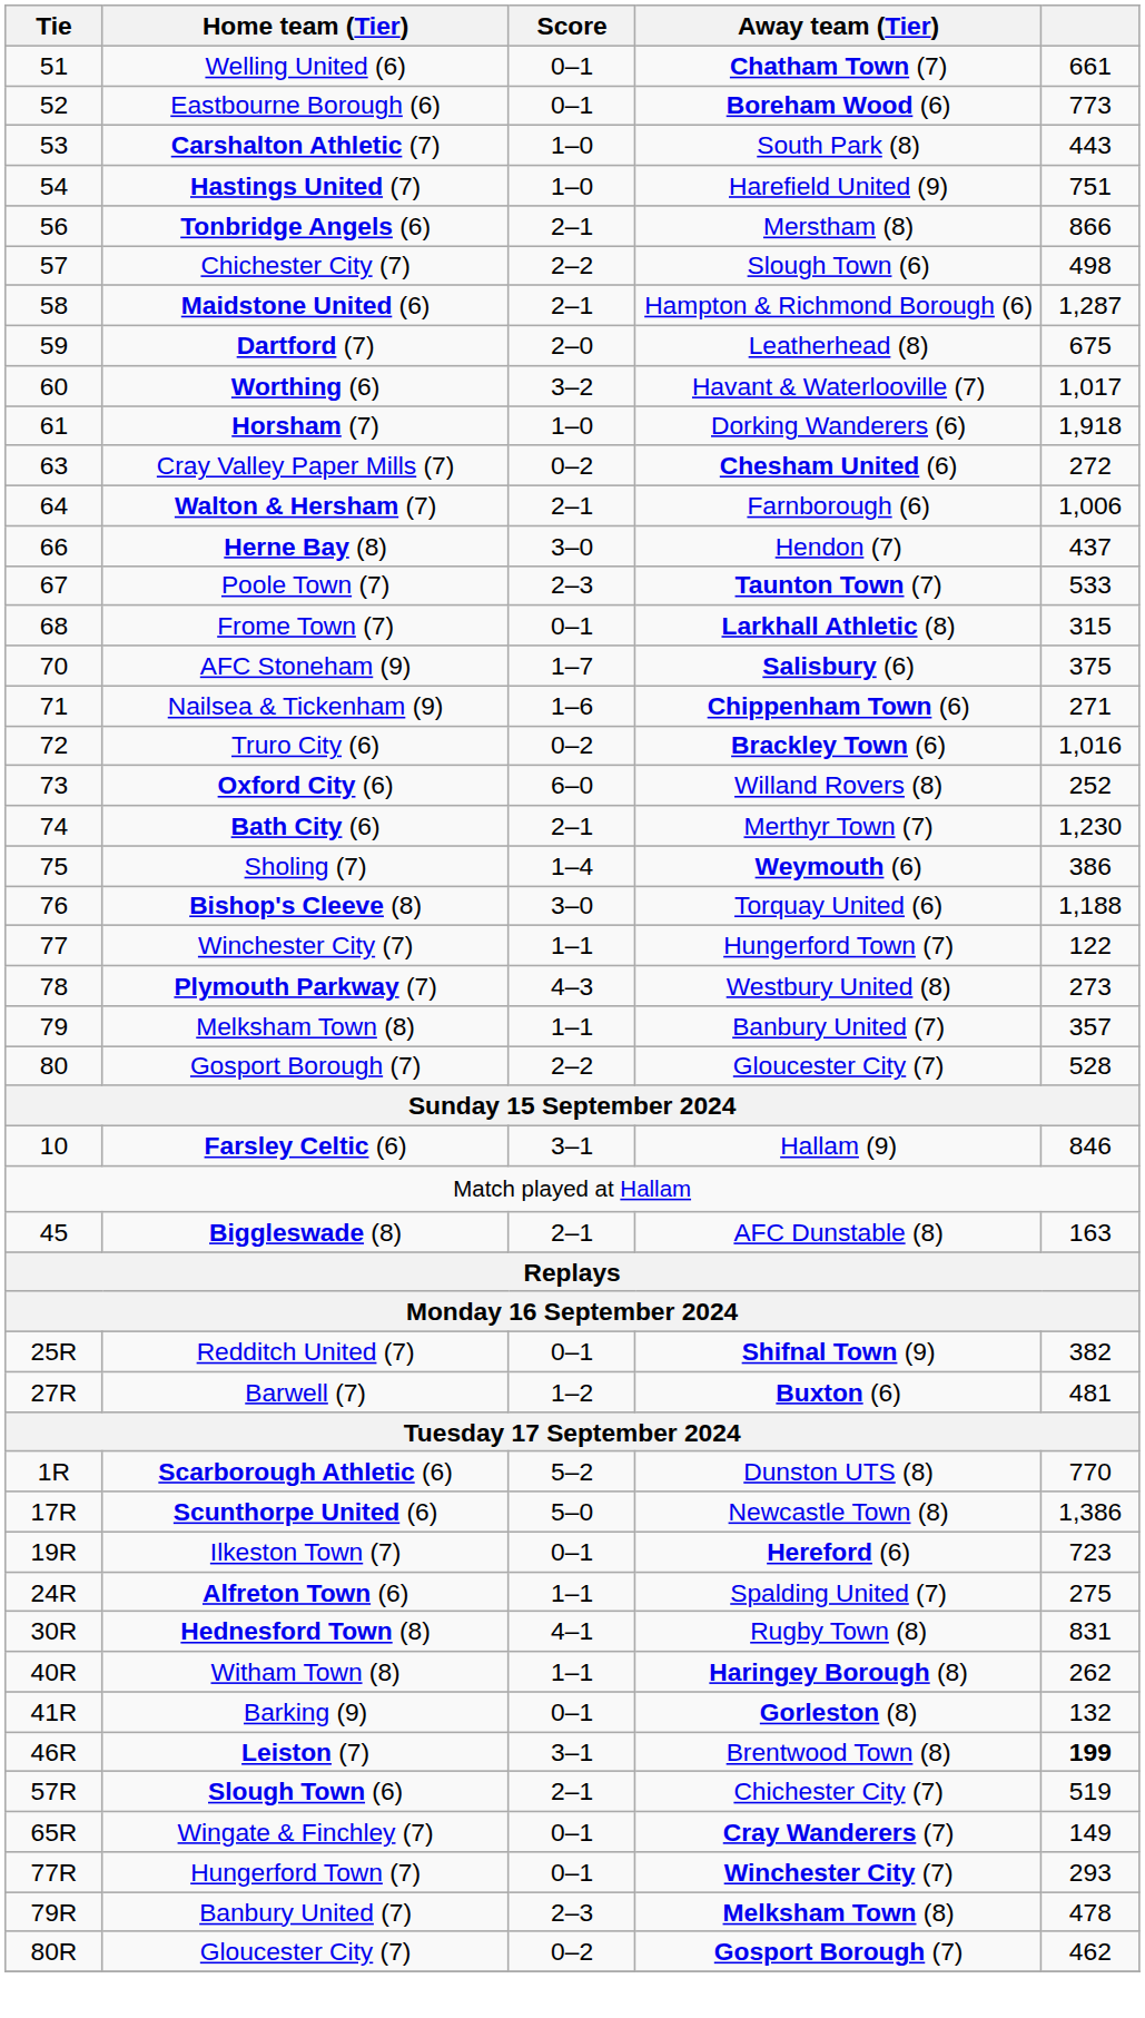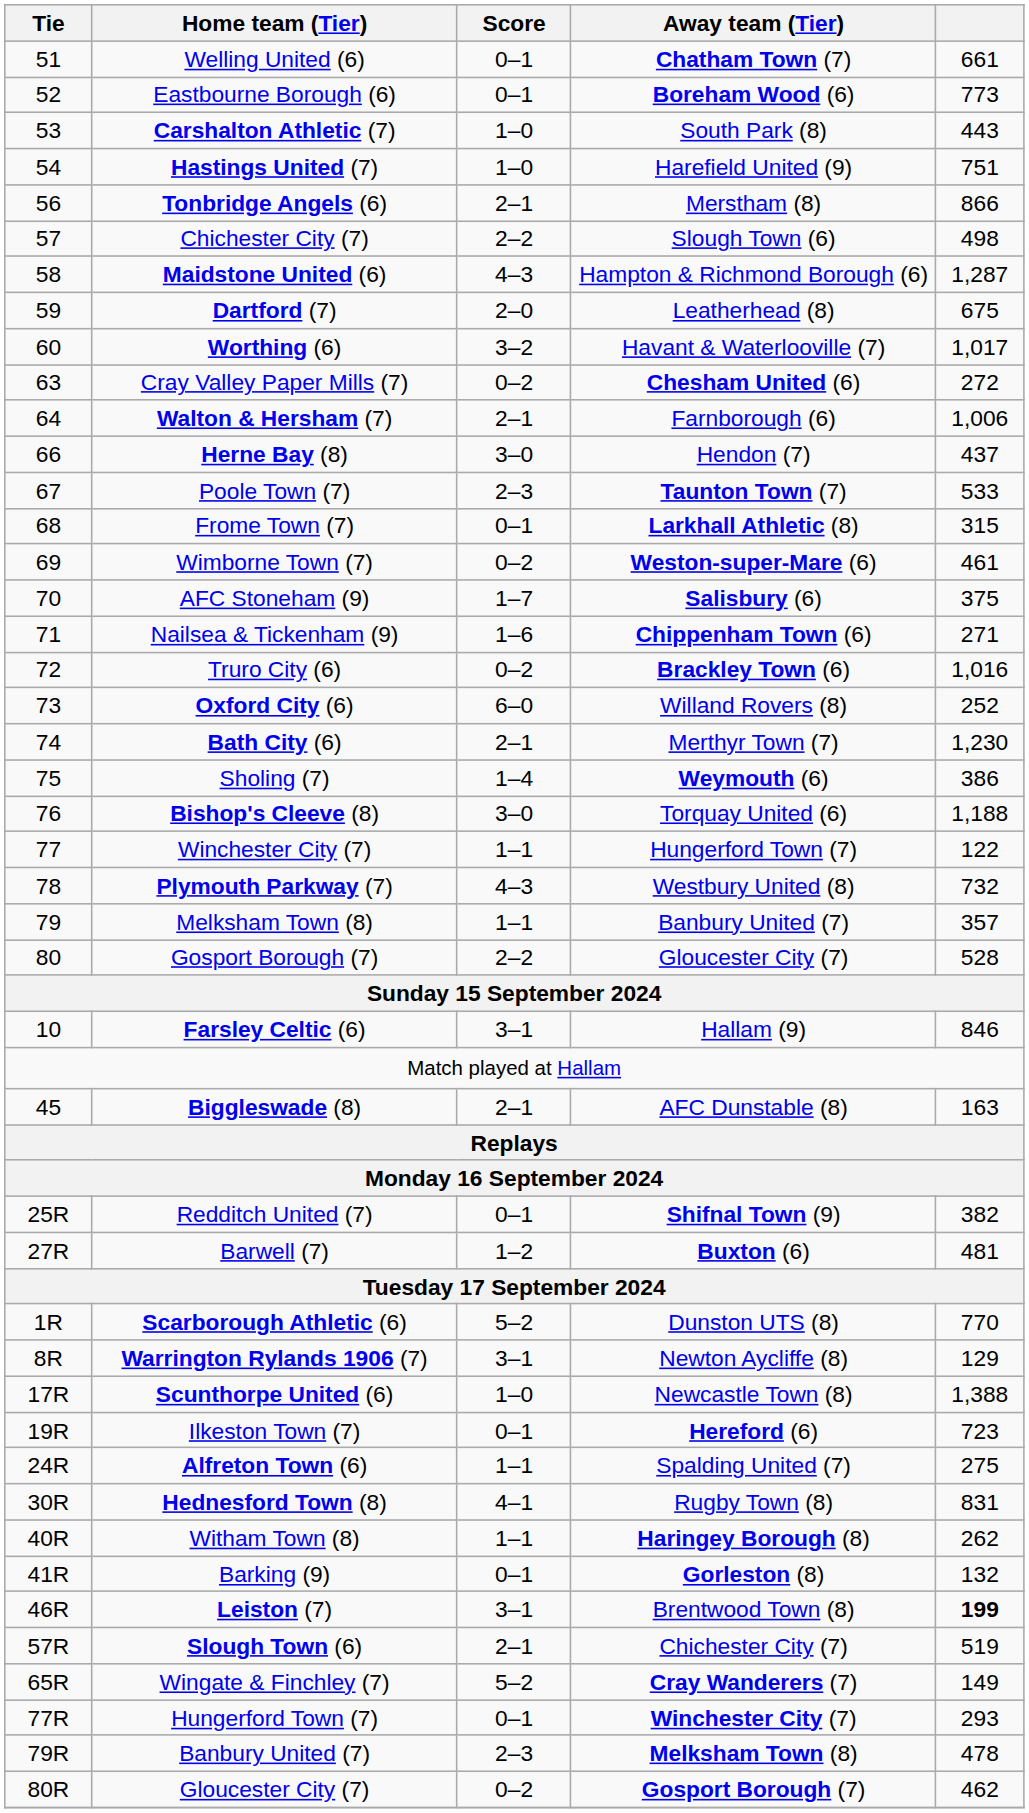 <table class="wikitable" style="text-align:center; font-size:90%">
 <tr>
 <th scope="col" style="width:  8.43%;">Tie</th>
 <th scope="col" style="width: 35.29%;">Home team (<a href='#'>Tier</a>)</th>
 <th scope="col" style="width: 11.00%;">Score</th>
 <th scope="col" style="width: 35.29%;">Away team (<a href='#'>Tier</a>)</th>
 <th scope="col" style="width:  8.43%;"></th>
 </tr>
 <tr>
 <td>51</td>
 <td><a href='#'>Welling United</a> (6)</td>
 <td>0–1</td>
 <td><strong><a href='#'>Chatham Town</a></strong> (7)</td>
 <td>661</td>
 </tr>
 <tr>
 <td>52</td>
 <td><a href='#'>Eastbourne Borough</a> (6)</td>
 <td>0–1</td>
 <td><strong><a href='#'>Boreham Wood</a></strong> (6)</td>
 <td>773</td>
 </tr>
 <tr>
 <td>53</td>
 <td><strong><a href='#'>Carshalton Athletic</a></strong> (7)</td>
 <td>1–0</td>
 <td><a href='#'>South Park</a> (8)</td>
 <td>443</td>
 </tr>
 <tr>
 <td>54</td>
 <td><strong><a href='#'>Hastings United</a></strong> (7)</td>
 <td>1–0</td>
 <td><a href='#'>Harefield United</a> (9)</td>
 <td>751</td>
 </tr>
 <tr>
 <td>56</td>
 <td><strong><a href='#'>Tonbridge Angels</a></strong> (6)</td>
 <td>2–1</td>
 <td><a href='#'>Merstham</a> (8)</td>
 <td>866</td>
 </tr>
 <tr>
 <td>57</td>
 <td><a href='#'>Chichester City</a> (7)</td>
 <td>2–2</td>
 <td><a href='#'>Slough Town</a> (6)</td>
 <td>498</td>
 </tr>
 <tr>
 <td>58</td>
 <td><strong><a href='#'>Maidstone United</a></strong> (6)</td>
-<td>2–1</td>
+<td>4–3</td>
 <td><a href='#'>Hampton & Richmond Borough</a> (6)</td>
 <td>1,287</td>
 </tr>
 <tr>
 <td>59</td>
 <td><strong><a href='#'>Dartford</a></strong> (7)</td>
 <td>2–0</td>
 <td><a href='#'>Leatherhead</a> (8)</td>
 <td>675</td>
 </tr>
 <tr>
 <td>60</td>
 <td><strong><a href='#'>Worthing</a></strong> (6)</td>
 <td>3–2</td>
 <td><a href='#'>Havant & Waterlooville</a> (7)</td>
 <td>1,017</td>
-</tr>
-<tr>
-<td>61</td>
-<td><strong><a href='#'>Horsham</a></strong> (7)</td>
-<td>1–0</td>
-<td><a href='#'>Dorking Wanderers</a> (6)</td>
-<td>1,918</td>
 </tr>
 <tr>
 <td>63</td>
 <td><a href='#'>Cray Valley Paper Mills</a> (7)</td>
 <td>0–2</td>
 <td><strong><a href='#'>Chesham United</a></strong> (6)</td>
 <td>272</td>
 </tr>
 <tr>
 <td>64</td>
 <td><strong><a href='#'>Walton & Hersham</a></strong> (7)</td>
 <td>2–1</td>
 <td><a href='#'>Farnborough</a> (6)</td>
 <td>1,006</td>
 </tr>
 <tr>
 <td>66</td>
 <td><strong><a href='#'>Herne Bay</a></strong> (8)</td>
 <td>3–0</td>
 <td><a href='#'>Hendon</a> (7)</td>
 <td>437</td>
 </tr>
 <tr>
 <td>67</td>
 <td><a href='#'>Poole Town</a> (7)</td>
 <td>2–3</td>
 <td><strong><a href='#'>Taunton Town</a></strong> (7)</td>
 <td>533</td>
 </tr>
 <tr>
 <td>68</td>
 <td><a href='#'>Frome Town</a> (7)</td>
 <td>0–1</td>
 <td><strong><a href='#'>Larkhall Athletic</a></strong> (8)</td>
 <td>315</td>
+</tr>
+<tr>
+<td>69</td>
+<td><a href='#'>Wimborne Town</a> (7)</td>
+<td>0–2</td>
+<td><strong><a href='#'>Weston-super-Mare</a></strong> (6)</td>
+<td>461</td>
 </tr>
 <tr>
 <td>70</td>
 <td><a href='#'>AFC Stoneham</a> (9)</td>
 <td>1–7</td>
 <td><strong><a href='#'>Salisbury</a></strong> (6)</td>
 <td>375</td>
 </tr>
 <tr>
 <td>71</td>
 <td><a href='#'>Nailsea & Tickenham</a> (9)</td>
 <td>1–6</td>
 <td><strong><a href='#'>Chippenham Town</a></strong> (6)</td>
 <td>271</td>
 </tr>
 <tr>
 <td>72</td>
 <td><a href='#'>Truro City</a> (6)</td>
 <td>0–2</td>
 <td><strong><a href='#'>Brackley Town</a></strong> (6)</td>
 <td>1,016</td>
 </tr>
 <tr>
 <td>73</td>
 <td><strong><a href='#'>Oxford City</a></strong> (6)</td>
 <td>6–0</td>
 <td><a href='#'>Willand Rovers</a> (8)</td>
 <td>252</td>
 </tr>
 <tr>
 <td>74</td>
 <td><strong><a href='#'>Bath City</a></strong> (6)</td>
 <td>2–1</td>
 <td><a href='#'>Merthyr Town</a> (7)</td>
 <td>1,230</td>
 </tr>
 <tr>
 <td>75</td>
 <td><a href='#'>Sholing</a> (7)</td>
 <td>1–4</td>
 <td><strong><a href='#'>Weymouth</a></strong> (6)</td>
 <td>386</td>
 </tr>
 <tr>
 <td>76</td>
 <td><strong><a href='#'>Bishop's Cleeve</a></strong> (8)</td>
 <td>3–0</td>
 <td><a href='#'>Torquay United</a> (6)</td>
 <td>1,188</td>
 </tr>
 <tr>
 <td>77</td>
 <td><a href='#'>Winchester City</a> (7)</td>
 <td>1–1</td>
 <td><a href='#'>Hungerford Town</a> (7)</td>
 <td>122</td>
 </tr>
 <tr>
 <td>78</td>
 <td><strong><a href='#'>Plymouth Parkway</a></strong> (7)</td>
 <td>4–3</td>
 <td><a href='#'>Westbury United</a> (8)</td>
-<td>273</td>
+<td>732</td>
 </tr>
 <tr>
 <td>79</td>
 <td><a href='#'>Melksham Town</a> (8)</td>
 <td>1–1</td>
 <td><a href='#'>Banbury United</a> (7)</td>
 <td>357</td>
 </tr>
 <tr>
 <td>80</td>
 <td><a href='#'>Gosport Borough</a> (7)</td>
 <td>2–2</td>
 <td><a href='#'>Gloucester City</a> (7)</td>
 <td>528</td>
 </tr>
 <tr>
 <th colspan="5">Sunday 15 September 2024</th>
 </tr>
 <tr>
 <td>10</td>
 <td><strong><a href='#'>Farsley Celtic</a></strong> (6)</td>
 <td>3–1</td>
 <td><a href='#'>Hallam</a> (9)</td>
 <td>846</td>
 </tr>
 <tr>
 <td colspan="5" style="height:20px; text-align:center; font-size:90%">Match played at <a href='#'>Hallam</a></td>
 </tr>
 <tr>
 <td>45</td>
 <td><strong><a href='#'>Biggleswade</a></strong> (8)</td>
 <td>2–1</td>
 <td><a href='#'>AFC Dunstable</a> (8)</td>
 <td>163</td>
 </tr>
 <tr>
 <th colspan="5">Replays</th>
 </tr>
 <tr>
 <th colspan="5">Monday 16 September 2024</th>
 </tr>
 <tr>
 <td>25R</td>
 <td><a href='#'>Redditch United</a> (7)</td>
 <td>0–1</td>
 <td><strong><a href='#'>Shifnal Town</a></strong> (9)</td>
 <td>382</td>
 </tr>
 <tr>
 <td>27R</td>
 <td><a href='#'>Barwell</a> (7)</td>
 <td>1–2</td>
 <td><strong><a href='#'>Buxton</a></strong> (6)</td>
 <td>481</td>
 </tr>
 <tr>
 <th colspan="5">Tuesday 17 September 2024</th>
 </tr>
 <tr>
 <td>1R</td>
 <td><strong><a href='#'>Scarborough Athletic</a></strong> (6)</td>
 <td>5–2</td>
 <td><a href='#'>Dunston UTS</a> (8)</td>
 <td>770</td>
 </tr>
 <tr>
+<td>8R</td>
+<td><strong><a href='#'>Warrington Rylands 1906</a></strong> (7)</td>
+<td>3–1</td>
+<td><a href='#'>Newton Aycliffe</a> (8)</td>
+<td>129</td>
+</tr>
+<tr>
 <td>17R</td>
 <td><strong><a href='#'>Scunthorpe United</a></strong> (6)</td>
-<td>5–0</td>
+<td>1–0</td>
 <td><a href='#'>Newcastle Town</a> (8)</td>
-<td>1,386</td>
+<td>1,388</td>
 </tr>
 <tr>
 <td>19R</td>
 <td><a href='#'>Ilkeston Town</a> (7)</td>
 <td>0–1</td>
 <td><strong><a href='#'>Hereford</a></strong> (6)</td>
 <td>723</td>
 </tr>
 <tr>
 <td>24R</td>
 <td><strong><a href='#'>Alfreton Town</a></strong> (6)</td>
 <td>1–1 </td>
 <td><a href='#'>Spalding United</a> (7)</td>
 <td>275</td>
 </tr>
 <tr>
 <td>30R</td>
 <td><strong><a href='#'>Hednesford Town</a></strong> (8)</td>
 <td>4–1</td>
 <td><a href='#'>Rugby Town</a> (8)</td>
 <td>831</td>
 </tr>
 <tr>
 <td>40R</td>
 <td><a href='#'>Witham Town</a> (8)</td>
 <td>1–1 </td>
 <td><strong><a href='#'>Haringey Borough</a></strong> (8)</td>
 <td>262</td>
 </tr>
 <tr>
 <td>41R</td>
 <td><a href='#'>Barking</a> (9)</td>
 <td>0–1</td>
 <td><strong><a href='#'>Gorleston</a></strong> (8)</td>
 <td>132</td>
 </tr>
 <tr>
 <td>46R</td>
 <td><strong><a href='#'>Leiston</a></strong> (7)</td>
 <td>3–1</td>
 <td><a href='#'>Brentwood Town</a> (8)</td>
 <td><strong>199</strong></td>
 </tr>
 <tr>
 <td>57R</td>
 <td><strong><a href='#'>Slough Town</a></strong> (6)</td>
 <td>2–1</td>
 <td><a href='#'>Chichester City</a> (7)</td>
 <td>519</td>
 </tr>
 <tr>
 <td>65R</td>
 <td><a href='#'>Wingate & Finchley</a> (7)</td>
-<td>0–1</td>
+<td>5–2</td>
 <td><strong><a href='#'>Cray Wanderers</a></strong> (7)</td>
 <td>149</td>
 </tr>
 <tr>
 <td>77R</td>
 <td><a href='#'>Hungerford Town</a> (7)</td>
 <td>0–1</td>
 <td><strong><a href='#'>Winchester City</a></strong> (7)</td>
 <td>293</td>
 </tr>
 <tr>
 <td>79R</td>
 <td><a href='#'>Banbury United</a> (7)</td>
 <td>2–3</td>
 <td><strong><a href='#'>Melksham Town</a></strong> (8)</td>
 <td>478</td>
 </tr>
 <tr>
 <td>80R</td>
 <td><a href='#'>Gloucester City</a> (7)</td>
 <td>0–2</td>
 <td><strong><a href='#'>Gosport Borough</a></strong> (7)</td>
 <td>462</td>
 </tr>
 <tr>
 </tr>
 </table>
